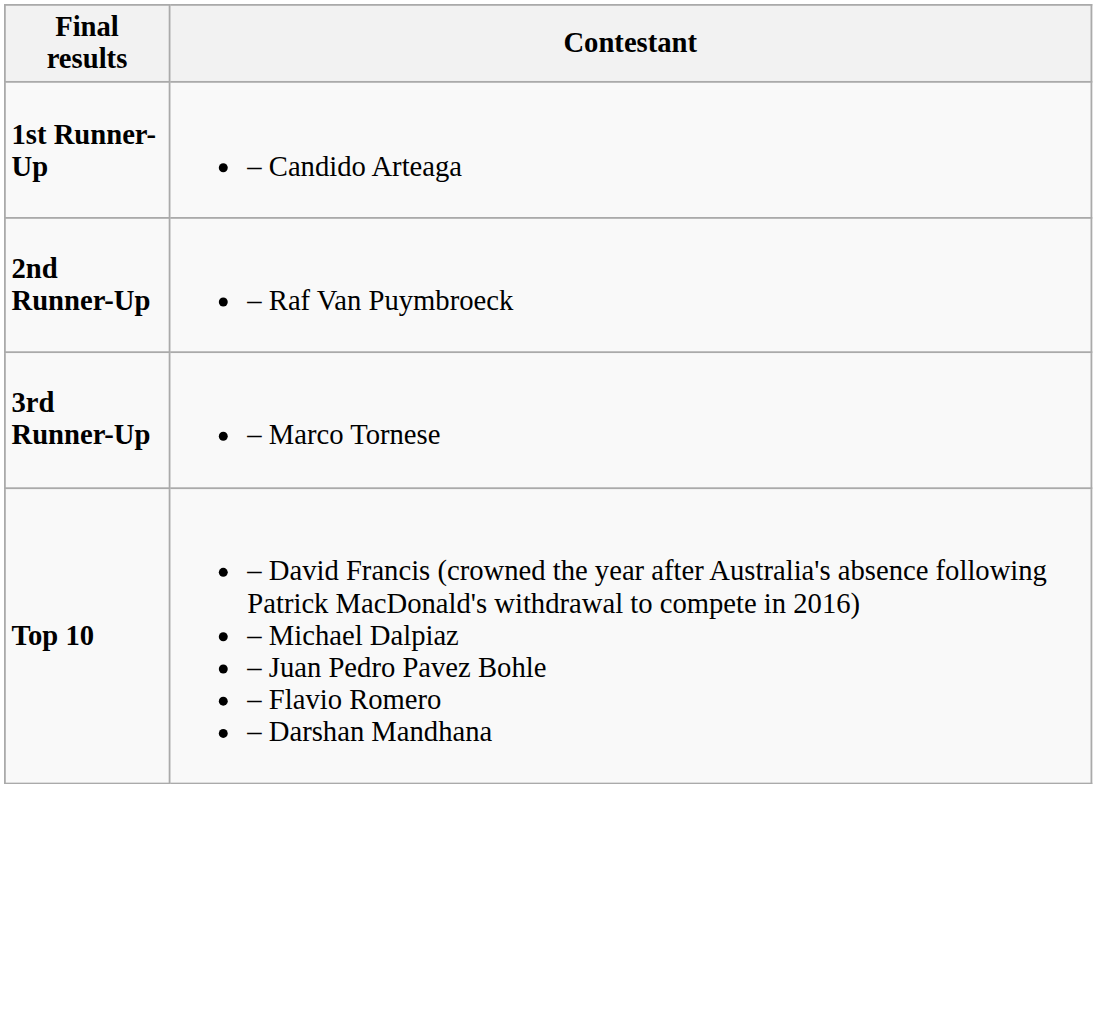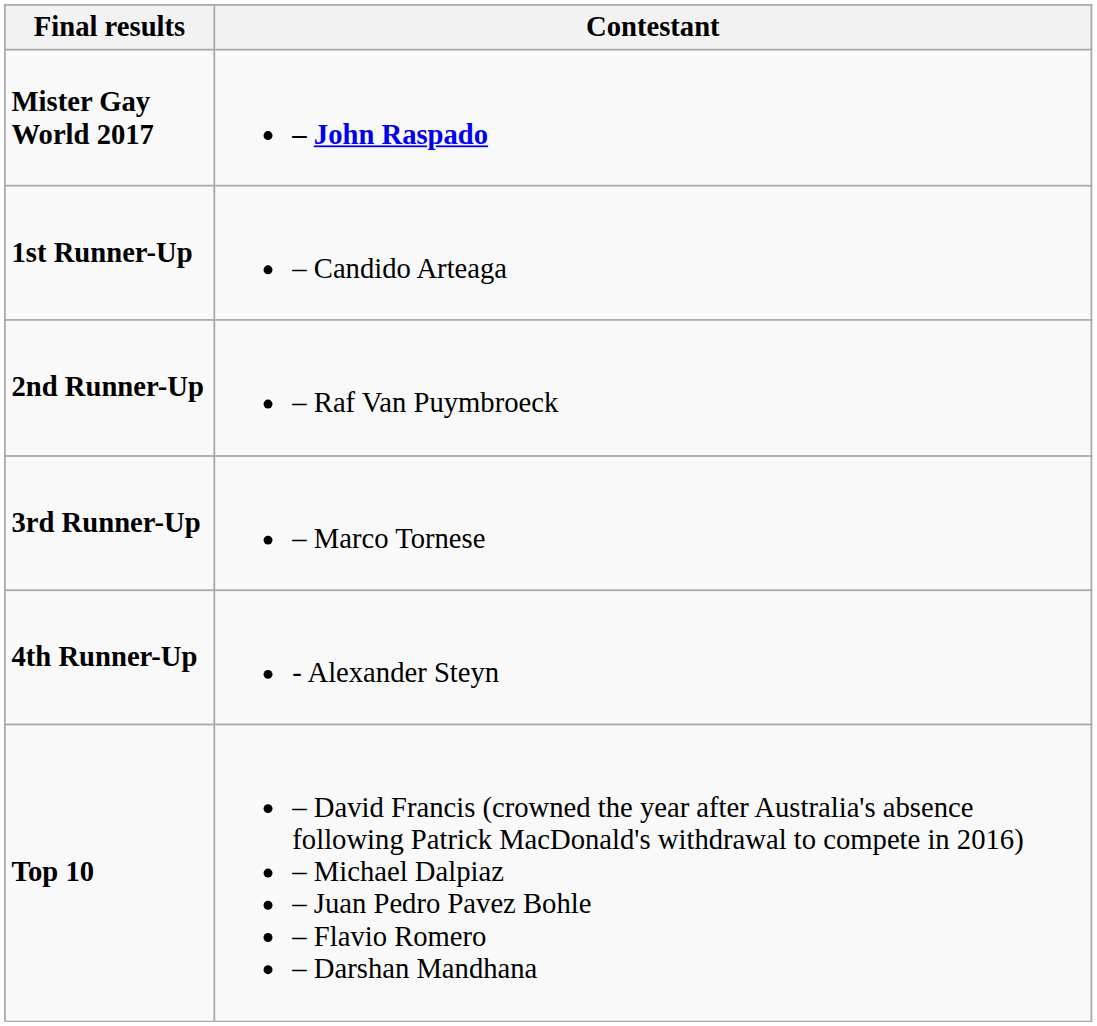 <table class="wikitable">
 <tr>
 <th>Final results</th>
 <th>Contestant</th>
+</tr>
+<tr>
+<td><strong>Mister Gay World 2017</strong></td>
+<td><br><ul><li><strong> – <a href='#'>John Raspado</a></strong></li></ul></td>
 </tr>
 <tr>
 <td><strong>1st Runner-Up</strong></td>
 <td><br><ul><li><strong></strong> – Candido Arteaga</li></ul></td>
 </tr>
 <tr>
 <td><strong>2nd Runner-Up</strong></td>
 <td><br><ul><li><strong></strong> – Raf Van Puymbroeck</li></ul></td>
 </tr>
 <tr>
 <td><strong>3rd Runner-Up</strong></td>
 <td><br><ul><li><strong></strong> – Marco Tornese</li></ul></td>
 </tr>
 <tr>
+<td><strong>4th Runner-Up</strong></td>
+<td><br><ul><li><strong></strong> - Alexander Steyn</li></ul></td>
+</tr>
+<tr>
 <td><strong>Top 10</strong></td>
 <td><br><ul><li><strong> </strong> – David Francis (crowned the year after Australia's absence following Patrick MacDonald's withdrawal to compete in 2016)</li><li><strong></strong> – Michael Dalpiaz</li><li><strong></strong> – Juan Pedro Pavez Bohle</li><li><strong></strong> – Flavio Romero</li><li><strong></strong> – Darshan Mandhana</li></ul></td>
 </tr>
 </table>
